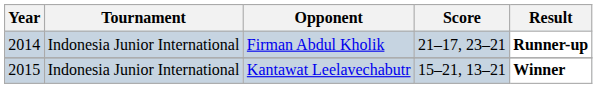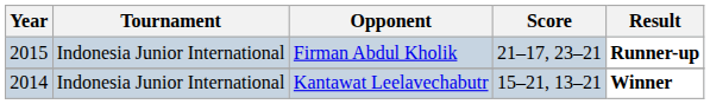 <table class="sortable wikitable" style="font-size: 90%;">
 <tr>
 <th>Year</th>
 <th>Tournament</th>
 <th>Opponent</th>
 <th>Score</th>
 <th>Result</th>
 </tr>
 <tr style="background:#C6D4E1">
-<td align="center">2014</td>
+<td align="center">2015</td>
 <td align="left">Indonesia Junior International</td>
 <td align="left"> <a href='#'>Firman Abdul Kholik</a></td>
 <td align="left">21–17, 23–21</td>
 <td style="text-align:left; background:white"> <strong>Runner-up</strong></td>
 </tr>
 <tr>
 </tr>
 <tr style="background:#C6D4E1">
-<td align="center">2015</td>
+<td align="center">2014</td>
 <td align="left">Indonesia Junior International</td>
 <td align="left"> <a href='#'>Kantawat Leelavechabutr</a></td>
 <td align="left">15–21, 13–21</td>
 <td style="text-align:left; background:white"> <strong>Winner</strong></td>
 </tr>
 </table>
